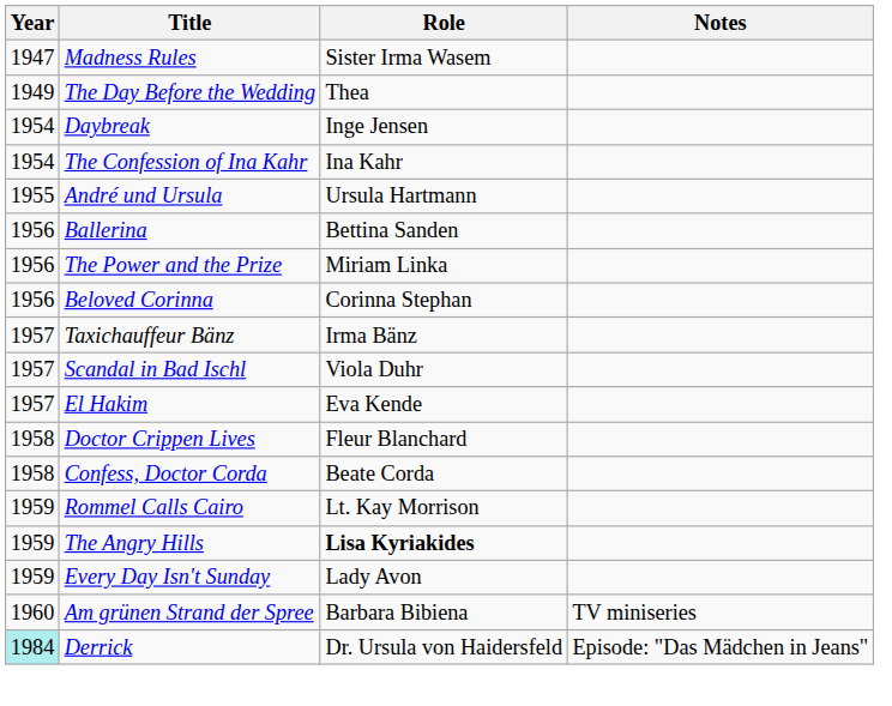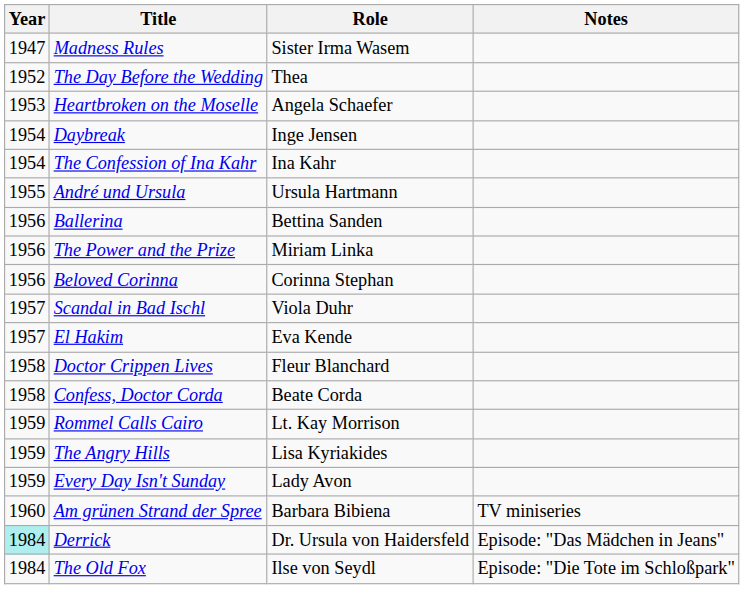 <table class="wikitable">
 <tr>
 <th>Year</th>
 <th>Title</th>
 <th>Role</th>
 <th>Notes</th>
 </tr>
 <tr>
 <td>1947</td>
 <td><em><a href='#'>Madness Rules</a></em></td>
 <td>Sister Irma Wasem</td>
 <td></td>
 </tr>
 <tr>
-<td>1949</td>
+<td>1952</td>
 <td><em><a href='#'>The Day Before the Wedding</a></em></td>
 <td>Thea</td>
+<td></td>
+</tr>
+<tr>
+<td>1953</td>
+<td><em><a href='#'>Heartbroken on the Moselle</a></em></td>
+<td>Angela Schaefer</td>
 <td></td>
 </tr>
 <tr>
 <td>1954</td>
 <td><em><a href='#'>Daybreak</a></em></td>
 <td>Inge Jensen</td>
 <td></td>
 </tr>
 <tr>
 <td>1954</td>
 <td><em><a href='#'>The Confession of Ina Kahr</a></em></td>
 <td>Ina Kahr</td>
 <td></td>
 </tr>
 <tr>
 <td>1955</td>
 <td><em><a href='#'>André und Ursula</a></em></td>
 <td>Ursula Hartmann</td>
 <td></td>
 </tr>
 <tr>
 <td>1956</td>
 <td><em><a href='#'>Ballerina</a></em></td>
 <td>Bettina Sanden</td>
 <td></td>
 </tr>
 <tr>
 <td>1956</td>
 <td><em><a href='#'>The Power and the Prize</a></em></td>
 <td>Miriam Linka</td>
 <td></td>
 </tr>
 <tr>
 <td>1956</td>
 <td><em><a href='#'>Beloved Corinna</a></em></td>
 <td>Corinna Stephan</td>
 <td></td>
 </tr>
 <tr>
 <td>1957</td>
-<td><em>Taxichauffeur Bänz</em></td>
-<td>Irma Bänz</td>
-<td></td>
-</tr>
-<tr>
-<td>1957</td>
 <td><em><a href='#'>Scandal in Bad Ischl</a></em></td>
 <td>Viola Duhr</td>
 <td></td>
 </tr>
 <tr>
 <td>1957</td>
 <td><em><a href='#'>El Hakim</a></em></td>
 <td>Eva Kende</td>
 <td></td>
 </tr>
 <tr>
 <td>1958</td>
 <td><em><a href='#'>Doctor Crippen Lives</a></em></td>
 <td>Fleur Blanchard</td>
 <td></td>
 </tr>
 <tr>
 <td>1958</td>
 <td><em><a href='#'>Confess, Doctor Corda</a></em></td>
 <td>Beate Corda</td>
 <td></td>
 </tr>
 <tr>
 <td>1959</td>
 <td><em><a href='#'>Rommel Calls Cairo</a></em></td>
 <td>Lt. Kay Morrison</td>
 <td></td>
 </tr>
 <tr>
 <td>1959</td>
 <td><em><a href='#'>The Angry Hills</a></em></td>
-<td><strong>Lisa Kyriakides</strong></td>
+<td>Lisa Kyriakides</td>
 <td></td>
 </tr>
 <tr>
 <td>1959</td>
 <td><em><a href='#'>Every Day Isn't Sunday</a></em></td>
 <td>Lady Avon</td>
 <td></td>
 </tr>
 <tr>
 <td>1960</td>
 <td><em><a href='#'>Am grünen Strand der Spree</a></em></td>
 <td>Barbara Bibiena</td>
 <td>TV miniseries</td>
 </tr>
 <tr>
 <td style="background: paleturquoise;">1984</td>
 <td><em><a href='#'>Derrick</a></em></td>
 <td>Dr. Ursula von Haidersfeld</td>
 <td>Episode: "Das Mädchen in Jeans"</td>
 </tr>
+<tr>
+<td>1984</td>
+<td><em><a href='#'>The Old Fox</a></em></td>
+<td>Ilse von Seydl</td>
+<td>Episode: "Die Tote im Schloßpark"</td>
+</tr>
 </table>
